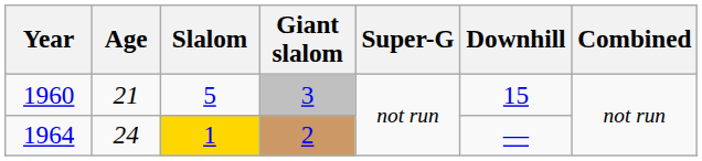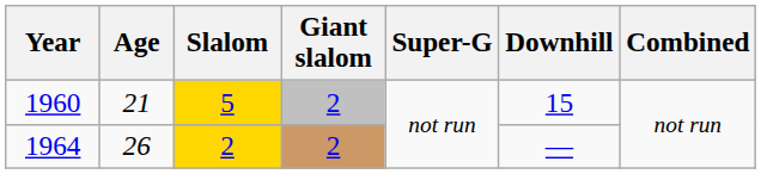 <table class=wikitable style="text-align:center">
 <tr>
 <th>  Year  </th>
 <th> Age </th>
 <th> Slalom </th>
 <th> Giant <br> slalom </th>
 <th>Super-G</th>
 <th>Downhill</th>
 <th>Combined</th>
 </tr>
 <tr>
 <td><a href='#'>1960</a></td>
 <td><em>21</em></td>
-<td><a href='#'>5</a></td>
-<td style="background:silver;"><a href='#'>3</a></td>
+<td style="background: gold;"><a href='#'>5</a></td>
+<td style="background:silver;"><a href='#'>2</a></td>
 <td rowspan=2><small><em>not run</em></small></td>
 <td><a href='#'>15</a></td>
 <td rowspan=2><small><em>not run</em></small></td>
 </tr>
 <tr>
 <td><a href='#'>1964</a></td>
-<td><em>24</em></td>
-<td style="background:gold;"><a href='#'>1</a></td>
+<td><em>26</em></td>
+<td style="background:gold;"><a href='#'>2</a></td>
 <td style="background:#c96;"><a href='#'>2</a></td>
 <td><a href='#'>—</a></td>
 </tr>
 </table>
